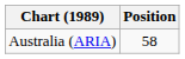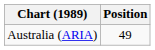 <table class="wikitable sortable">
 <tr>
 <th align="center">Chart (1989)</th>
 <th align="center">Position</th>
 </tr>
 <tr>
 <td align="left">Australia (<a href='#'>ARIA</a>)</td>
-<td align="center">58</td>
+<td align="center">49</td>
 </tr>
 </table>
